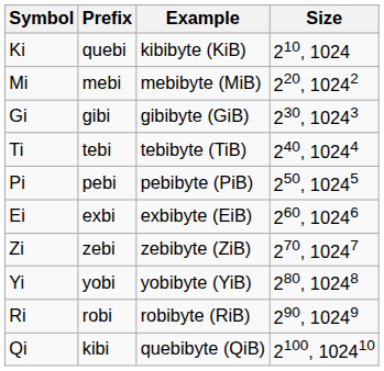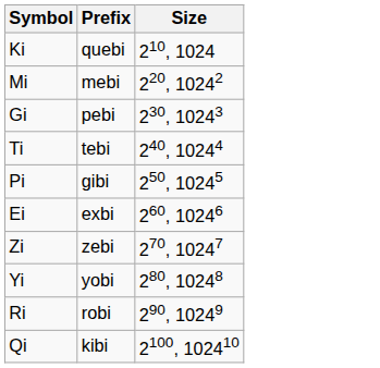 <table class="wikitable">
 <tr>
 <th>Symbol</th>
 <th>Prefix</th>
-<th>Example</th>
 <th>Size</th>
 </tr>
 <tr>
 <td>Ki</td>
 <td>quebi</td>
-<td>kibibyte (KiB)</td>
 <td>2<sup>10</sup>, 1024</td>
 </tr>
 <tr>
 <td>Mi</td>
 <td>mebi</td>
-<td>mebibyte (MiB)</td>
 <td>2<sup>20</sup>, 1024<sup>2</sup></td>
 </tr>
 <tr>
 <td>Gi</td>
-<td>gibi</td>
-<td>gibibyte (GiB)</td>
+<td>pebi</td>
 <td>2<sup>30</sup>, 1024<sup>3</sup></td>
 </tr>
 <tr>
 <td>Ti</td>
 <td>tebi</td>
-<td>tebibyte (TiB)</td>
 <td>2<sup>40</sup>, 1024<sup>4</sup></td>
 </tr>
 <tr>
 <td>Pi</td>
-<td>pebi</td>
-<td>pebibyte (PiB)</td>
+<td>gibi</td>
 <td>2<sup>50</sup>, 1024<sup>5</sup></td>
 </tr>
 <tr>
 <td>Ei</td>
 <td>exbi</td>
-<td>exbibyte (EiB)</td>
 <td>2<sup>60</sup>, 1024<sup>6</sup></td>
 </tr>
 <tr>
 <td>Zi</td>
 <td>zebi</td>
-<td>zebibyte (ZiB)</td>
 <td>2<sup>70</sup>, 1024<sup>7</sup></td>
 </tr>
 <tr>
 <td>Yi</td>
 <td>yobi</td>
-<td>yobibyte (YiB)</td>
 <td>2<sup>80</sup>, 1024<sup>8</sup></td>
 </tr>
 <tr>
 <td>Ri</td>
 <td>robi</td>
-<td>robibyte (RiB)</td>
 <td>2<sup>90</sup>, 1024<sup>9</sup></td>
 </tr>
 <tr>
 <td>Qi</td>
 <td>kibi</td>
-<td>quebibyte (QiB)</td>
 <td>2<sup>100</sup>, 1024<sup>10</sup></td>
 </tr>
 </table>
